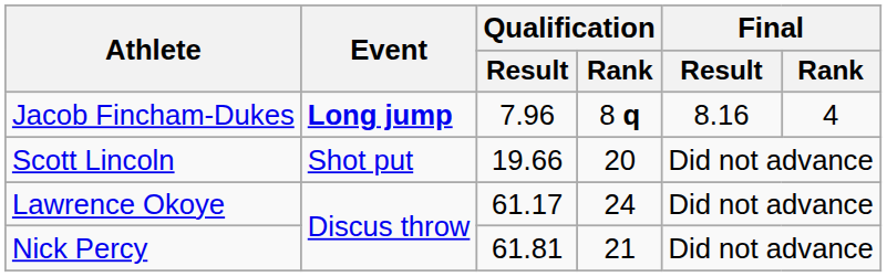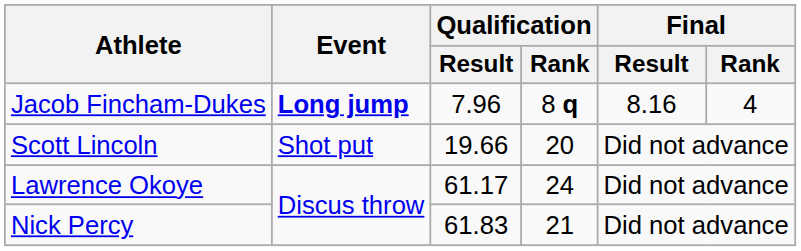 <table class=wikitable style="font-size:90%; text-align:center;">
 <tr>
 <th rowspan=2>Athlete</th>
 <th rowspan=2>Event</th>
 <th colspan=2>Qualification</th>
 <th colspan=2>Final</th>
 </tr>
 <tr style=font-size:95%>
 <th>Result</th>
 <th>Rank</th>
 <th>Result</th>
 <th>Rank</th>
 </tr>
 <tr align=center>
 <td align=left><a href='#'>Jacob Fincham-Dukes</a></td>
 <td align=left><strong><a href='#'>Long jump</a></strong></td>
 <td>7.96</td>
 <td>8 <strong>q</strong></td>
 <td>8.16</td>
 <td>4</td>
 </tr>
 <tr align=center>
 <td align=left><a href='#'>Scott Lincoln</a></td>
 <td align=left><a href='#'>Shot put</a></td>
 <td>19.66</td>
 <td>20</td>
 <td colspan="2">Did not advance</td>
 </tr>
 <tr align=center>
 <td align=left><a href='#'>Lawrence Okoye</a></td>
 <td rowspan="2" align="left"><a href='#'>Discus throw</a></td>
 <td>61.17</td>
 <td>24</td>
 <td colspan="2">Did not advance</td>
 </tr>
 <tr align=center>
 <td align=left><a href='#'>Nick Percy</a></td>
-<td>61.81</td>
+<td>61.83</td>
 <td>21</td>
 <td colspan="2">Did not advance</td>
 </tr>
 </table>
